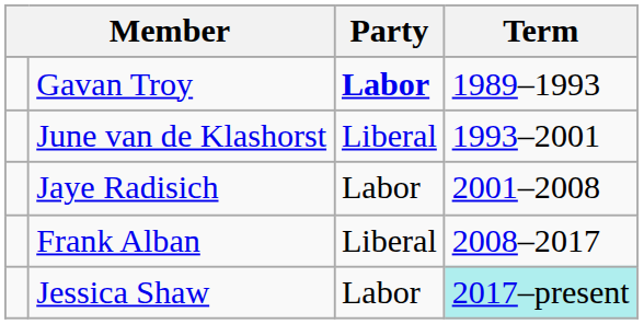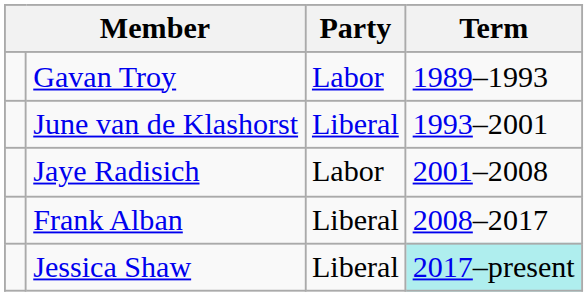 <table class="wikitable">
 <tr>
 <th colspan="2">Member</th>
 <th>Party</th>
 <th>Term</th>
 </tr>
 <tr>
 <td> </td>
 <td><a href='#'>Gavan Troy</a></td>
-<td><strong><a href='#'>Labor</a></strong></td>
+<td><a href='#'>Labor</a></td>
 <td><a href='#'>1989</a>–1993</td>
 </tr>
 <tr>
 <td> </td>
 <td><a href='#'>June van de Klashorst</a></td>
 <td><a href='#'>Liberal</a></td>
 <td><a href='#'>1993</a>–2001</td>
 </tr>
 <tr>
 <td> </td>
 <td><a href='#'>Jaye Radisich</a></td>
 <td>Labor</td>
 <td><a href='#'>2001</a>–2008</td>
 </tr>
 <tr>
 <td> </td>
 <td><a href='#'>Frank Alban</a></td>
 <td>Liberal</td>
 <td><a href='#'>2008</a>–2017</td>
 </tr>
 <tr>
 <td> </td>
 <td><a href='#'>Jessica Shaw</a></td>
-<td>Labor</td>
+<td>Liberal</td>
 <td style="background: paleturquoise;"><a href='#'>2017</a>–present</td>
 </tr>
 </table>
